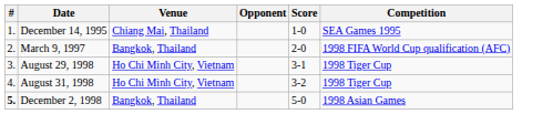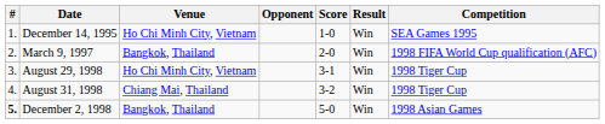 <table class="wikitable">
 <tr>
 <th>#</th>
 <th>Date</th>
 <th>Venue</th>
 <th>Opponent</th>
 <th>Score</th>
+<th>Result</th>
 <th>Competition</th>
 </tr>
 <tr>
 <td>1.</td>
 <td>December 14, 1995</td>
-<td><a href='#'>Chiang Mai</a>, <a href='#'>Thailand</a></td>
+<td><a href='#'>Ho Chi Minh City</a>, <a href='#'>Vietnam</a></td>
 <td></td>
 <td>1-0</td>
+<td>Win</td>
 <td><a href='#'>SEA Games 1995</a></td>
 </tr>
 <tr>
 <td>2.</td>
 <td>March 9, 1997</td>
 <td><a href='#'>Bangkok</a>, <a href='#'>Thailand</a></td>
 <td></td>
 <td>2-0</td>
+<td>Win</td>
 <td><a href='#'>1998 FIFA World Cup qualification (AFC)</a></td>
 </tr>
 <tr>
 <td>3.</td>
 <td>August 29, 1998</td>
 <td><a href='#'>Ho Chi Minh City</a>, <a href='#'>Vietnam</a></td>
 <td></td>
 <td>3-1</td>
+<td>Win</td>
 <td><a href='#'>1998 Tiger Cup</a></td>
 </tr>
 <tr>
 <td>4.</td>
 <td>August 31, 1998</td>
-<td><a href='#'>Ho Chi Minh City</a>, <a href='#'>Vietnam</a></td>
+<td><a href='#'>Chiang Mai</a>, <a href='#'>Thailand</a></td>
 <td></td>
 <td>3-2</td>
+<td>Win</td>
 <td><a href='#'>1998 Tiger Cup</a></td>
 </tr>
 <tr>
 <td><strong>5.</strong></td>
 <td>December 2, 1998</td>
 <td><a href='#'>Bangkok</a>, <a href='#'>Thailand</a></td>
 <td></td>
 <td>5-0</td>
+<td>Win</td>
 <td><a href='#'>1998 Asian Games</a></td>
 </tr>
 </table>
